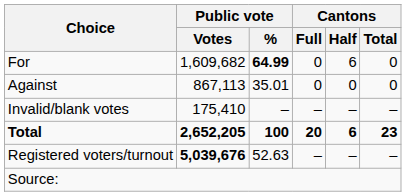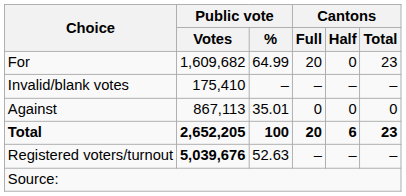 <table class=wikitable style=text-align:right>
 <tr>
 <th rowspan=2>Choice</th>
 <th colspan=2>Public vote</th>
 <th colspan=3>Cantons</th>
 </tr>
 <tr>
 <th>Votes</th>
 <th>%</th>
 <th>Full</th>
 <th>Half</th>
 <th>Total</th>
 </tr>
 <tr>
 <td align=left>For</td>
 <td>1,609,682</td>
-<td><strong>64.99</strong></td>
+<td>64.99</td>
+<td>20</td>
 <td>0</td>
-<td>6</td>
-<td>0</td>
+<td>23</td>
+</tr>
+<tr>
+<td align=left>Invalid/blank votes</td>
+<td>175,410</td>
+<td>–</td>
+<td>–</td>
+<td>–</td>
+<td>–</td>
 </tr>
 <tr>
 <td align=left>Against</td>
 <td>867,113</td>
 <td>35.01</td>
 <td>0</td>
 <td>0</td>
 <td>0</td>
-</tr>
-<tr>
-<td align=left>Invalid/blank votes</td>
-<td>175,410</td>
-<td>–</td>
-<td>–</td>
-<td>–</td>
-<td>–</td>
 </tr>
 <tr>
 <td align=left><strong>Total</strong></td>
 <td><strong>2,652,205</strong></td>
 <td><strong>100</strong></td>
 <td><strong>20</strong></td>
 <td><strong>6</strong></td>
 <td><strong>23</strong></td>
 </tr>
 <tr>
 <td align=left>Registered voters/turnout</td>
 <td><strong>5,039,676</strong></td>
 <td>52.63</td>
 <td>–</td>
 <td>–</td>
 <td>–</td>
 </tr>
 <tr>
 <td align=left colspan=6>Source: </td>
 </tr>
 </table>
